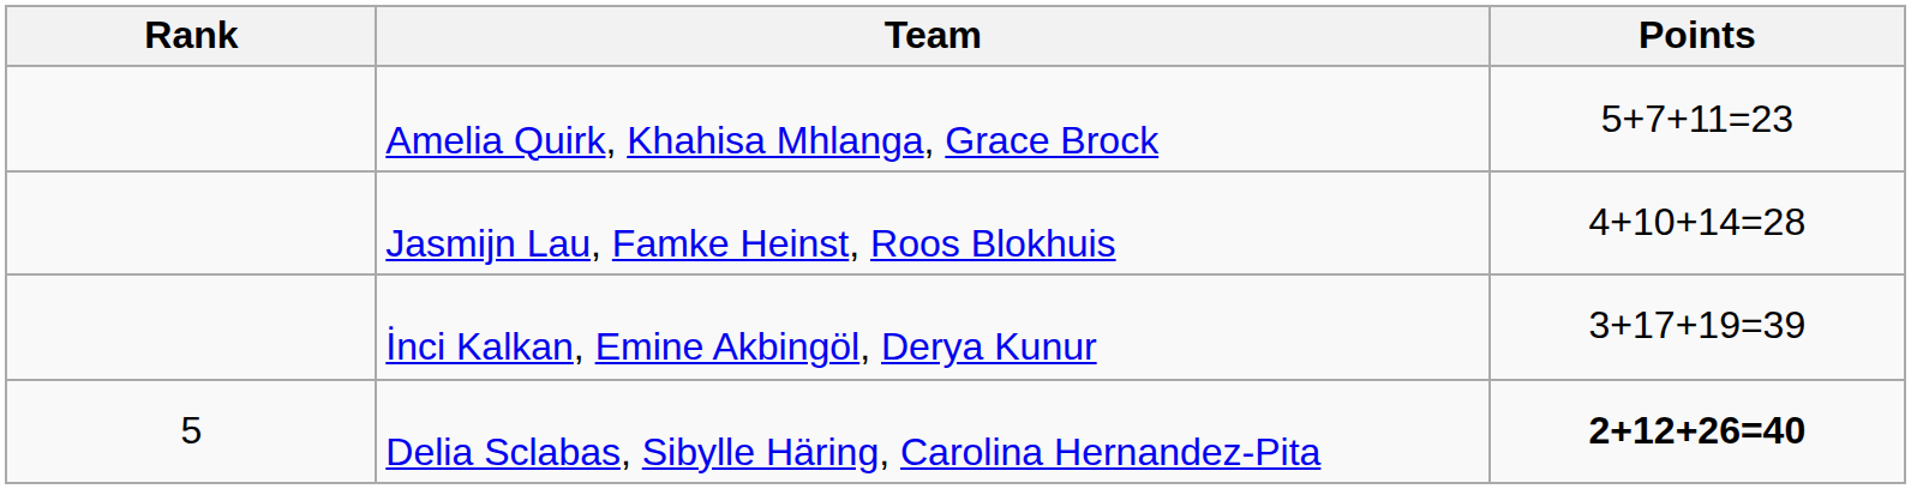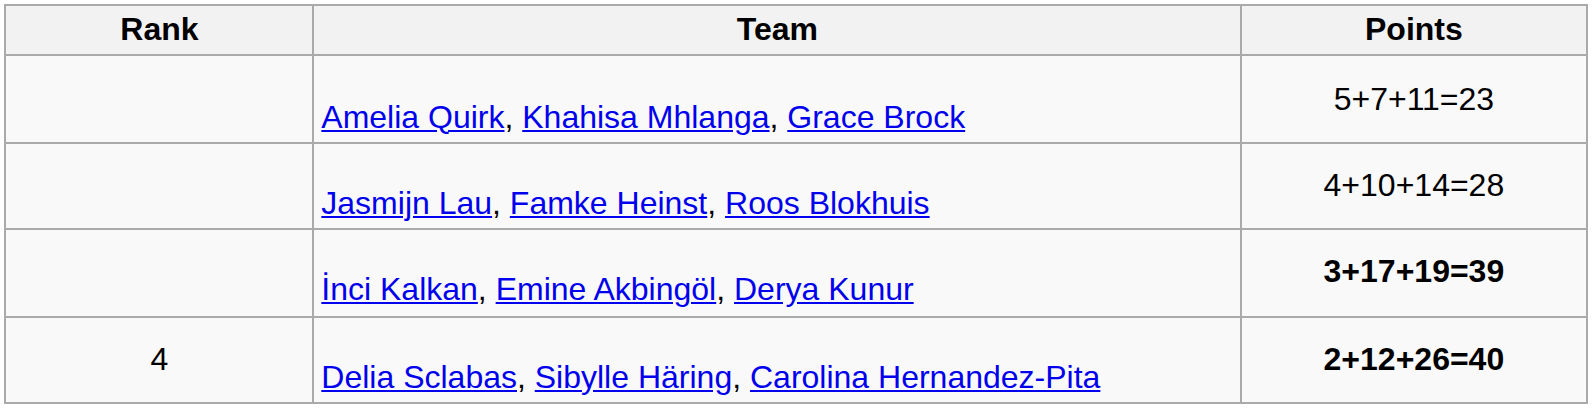 <table class="wikitable" style="text-align:center;" width="50%">
 <tr>
 </tr>
 <tr>
 <th width=10%>Rank</th>
 <th width=30%>Team</th>
 <th width=10%>Points</th>
 </tr>
 <tr>
 <td></td>
 <td align=left><br><a href='#'>Amelia Quirk</a>, <a href='#'>Khahisa Mhlanga</a>, <a href='#'>Grace Brock</a></td>
 <td>5+7+11=23</td>
 </tr>
 <tr>
 <td></td>
 <td align=left><br><a href='#'>Jasmijn Lau</a>, <a href='#'>Famke Heinst</a>, <a href='#'>Roos Blokhuis</a></td>
 <td>4+10+14=28</td>
 </tr>
 <tr>
 <td></td>
 <td align=left><br><a href='#'>İnci Kalkan</a>, <a href='#'>Emine Akbingöl</a>, <a href='#'>Derya Kunur</a></td>
-<td>3+17+19=39</td>
+<td><strong>3+17+19=39</strong></td>
 </tr>
 <tr>
-<td>5</td>
+<td>4</td>
 <td align=left><br><a href='#'>Delia Sclabas</a>, <a href='#'>Sibylle Häring</a>, <a href='#'>Carolina Hernandez-Pita</a></td>
 <td><strong>2+12+26=40</strong></td>
 </tr>
 </table>
